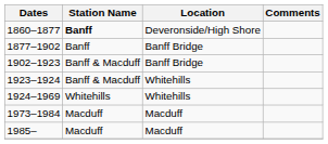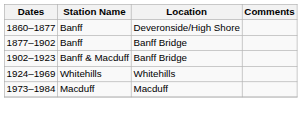 <table class="wikitable">
 <tr>
 <th>Dates</th>
 <th>Station Name</th>
 <th>Location</th>
 <th>Comments</th>
 </tr>
 <tr>
 <td>1860–1877</td>
-<td><strong>Banff</strong></td>
+<td>Banff</td>
 <td>Deveronside/High Shore</td>
 <td></td>
 </tr>
 <tr>
 <td>1877–1902</td>
 <td>Banff</td>
 <td>Banff Bridge</td>
 <td></td>
 </tr>
 <tr>
 <td>1902–1923</td>
 <td>Banff & Macduff</td>
 <td>Banff Bridge</td>
 <td></td>
 </tr>
 <tr>
-<td>1923–1924</td>
-<td>Banff & Macduff</td>
-<td>Whitehills</td>
-<td></td>
-</tr>
-<tr>
 <td>1924–1969</td>
 <td>Whitehills</td>
 <td>Whitehills</td>
 <td></td>
 </tr>
 <tr>
 <td>1973–1984</td>
 <td>Macduff</td>
 <td>Macduff</td>
 <td></td>
 </tr>
 <tr>
-<td>1985–</td>
-<td>Macduff</td>
-<td>Macduff</td>
-<td></td>
-</tr>
-<tr>
 </tr>
 </table>
